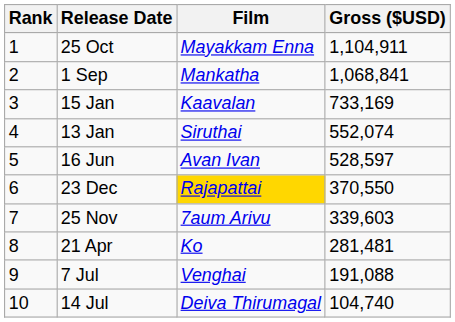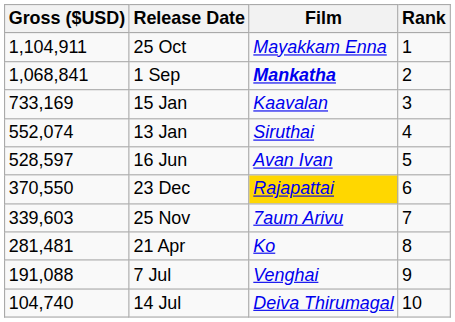 <table class="wikitable">
 <tr>
-<th>Rank</th>
+<th>Gross ($USD)</th>
 <th>Release Date</th>
 <th>Film</th>
-<th>Gross ($USD)</th>
+<th>Rank</th>
 </tr>
 <tr>
-<td>1</td>
+<td>1,104,911</td>
 <td>25 Oct</td>
 <td><em><a href='#'>Mayakkam Enna</a></em></td>
-<td>1,104,911</td>
+<td>1</td>
 </tr>
 <tr>
+<td>1,068,841</td>
+<td>1 Sep</td>
+<td><strong><em><a href='#'>Mankatha</a></em></strong></td>
 <td>2</td>
-<td>1 Sep</td>
-<td><em><a href='#'>Mankatha</a></em></td>
-<td>1,068,841</td>
 </tr>
 <tr>
-<td>3</td>
+<td>733,169</td>
 <td>15 Jan</td>
 <td><em><a href='#'>Kaavalan</a></em></td>
-<td>733,169</td>
+<td>3</td>
 </tr>
 <tr>
-<td>4</td>
+<td>552,074</td>
 <td>13 Jan</td>
 <td><em><a href='#'>Siruthai</a></em></td>
-<td>552,074</td>
+<td>4</td>
 </tr>
 <tr>
-<td>5</td>
+<td>528,597</td>
 <td>16 Jun</td>
 <td><em><a href='#'>Avan Ivan</a></em></td>
-<td>528,597</td>
+<td>5</td>
 </tr>
 <tr>
-<td>6</td>
+<td>370,550</td>
 <td>23 Dec</td>
 <td style="background: gold;"><em><a href='#'>Rajapattai</a></em></td>
-<td>370,550</td>
+<td>6</td>
 </tr>
 <tr>
-<td>7</td>
+<td>339,603</td>
 <td>25 Nov</td>
 <td><em><a href='#'>7aum Arivu</a></em></td>
-<td>339,603</td>
+<td>7</td>
 </tr>
 <tr>
-<td>8</td>
+<td>281,481</td>
 <td>21 Apr</td>
 <td><a href='#'><em>Ko</em></a></td>
-<td>281,481</td>
+<td>8</td>
 </tr>
 <tr>
-<td>9</td>
+<td>191,088</td>
 <td>7 Jul</td>
 <td><em><a href='#'>Venghai</a></em></td>
-<td>191,088</td>
+<td>9</td>
 </tr>
 <tr>
-<td>10</td>
+<td>104,740</td>
 <td>14 Jul</td>
 <td><em><a href='#'>Deiva Thirumagal</a></em></td>
-<td>104,740</td>
+<td>10</td>
 </tr>
 </table>
